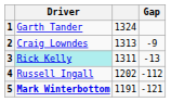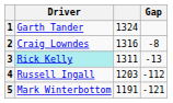 <table class="wikitable" style="font-size: 90%;">
 <tr>
 <th></th>
 <th>Driver</th>
 <th></th>
 <th>Gap</th>
 </tr>
 <tr>
 <th align="center">1</th>
 <td> <a href='#'>Garth Tander</a></td>
 <td align="center">1324</td>
 <td align="center"></td>
 </tr>
 <tr>
 <th align="center">2</th>
 <td> <a href='#'>Craig Lowndes</a></td>
-<td align="center">1313</td>
-<td align="center">-9</td>
+<td align="center">1316</td>
+<td align="center">-8</td>
 </tr>
 <tr>
 <th align="center">3</th>
 <td style="background: paleturquoise;"> <a href='#'>Rick Kelly</a></td>
 <td align="center">1311</td>
 <td align="center">-13</td>
 </tr>
 <tr>
 <th align="center">4</th>
 <td> <a href='#'>Russell Ingall</a></td>
-<td align="center">1202</td>
+<td align="center">1203</td>
 <td align="center">-112</td>
 </tr>
 <tr>
 <th align="center">5</th>
-<td><strong> <a href='#'>Mark Winterbottom</a></strong></td>
+<td> <a href='#'>Mark Winterbottom</a></td>
 <td align="center">1191</td>
 <td align="center">-121</td>
 </tr>
 </table>
